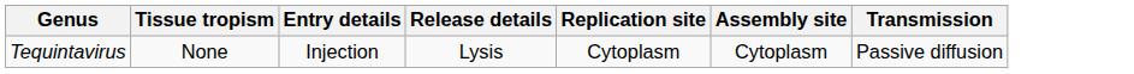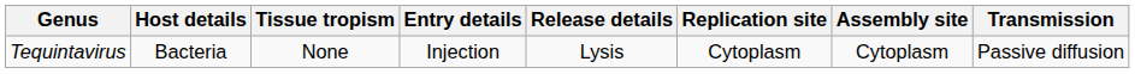 <table class="wikitable sortable" style="text-align:center">
 <tr>
 <th>Genus</th>
+<th>Host details</th>
 <th>Tissue tropism</th>
 <th>Entry details</th>
 <th>Release details</th>
 <th>Replication site</th>
 <th>Assembly site</th>
 <th>Transmission</th>
 </tr>
 <tr>
 <td><em>Tequintavirus</em></td>
+<td>Bacteria</td>
 <td>None</td>
 <td>Injection</td>
 <td>Lysis</td>
 <td>Cytoplasm</td>
 <td>Cytoplasm</td>
 <td>Passive diffusion</td>
 </tr>
 </table>
